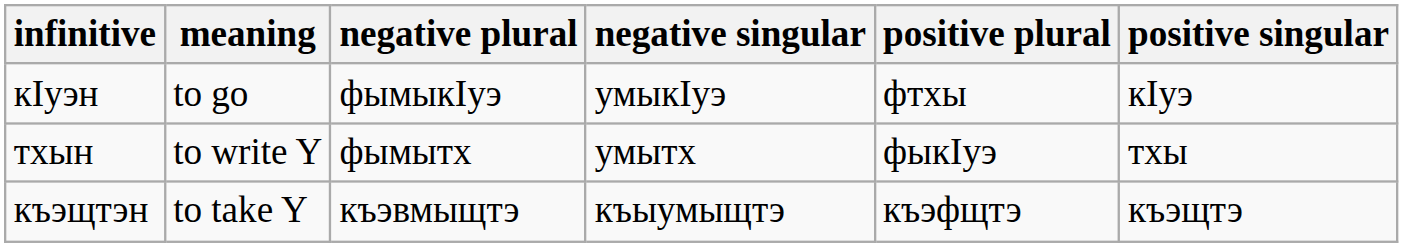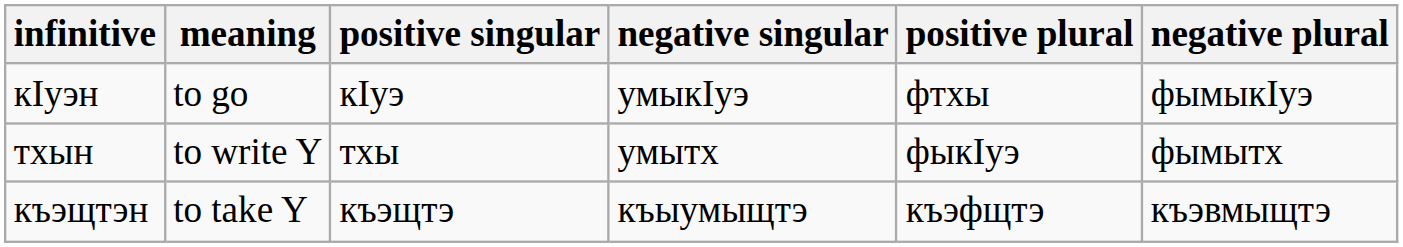 <table class="wikitable">
 <tr>
 <th>infinitive</th>
 <th>meaning</th>
-<th>negative plural</th>
+<th>positive singular</th>
 <th>negative singular</th>
 <th>positive plural</th>
-<th>positive singular</th>
+<th>negative plural</th>
 </tr>
 <tr>
 <td>кIуэн</td>
 <td>to go</td>
-<td>фымыкIуэ</td>
+<td>кIуэ</td>
 <td>умыкIуэ</td>
 <td>фтхы</td>
-<td>кIуэ</td>
+<td>фымыкIуэ</td>
 </tr>
 <tr>
 <td>тхын</td>
 <td>to write Y</td>
-<td>фымытх</td>
+<td>тхы</td>
 <td>умытх</td>
 <td>фыкIуэ</td>
-<td>тхы</td>
+<td>фымытх</td>
 </tr>
 <tr>
 <td>къэщтэн</td>
 <td>to take Y</td>
-<td>къэвмыщтэ</td>
+<td>къэщтэ</td>
 <td>къыумыщтэ</td>
 <td>къэфщтэ</td>
-<td>къэщтэ</td>
+<td>къэвмыщтэ</td>
 </tr>
 </table>
